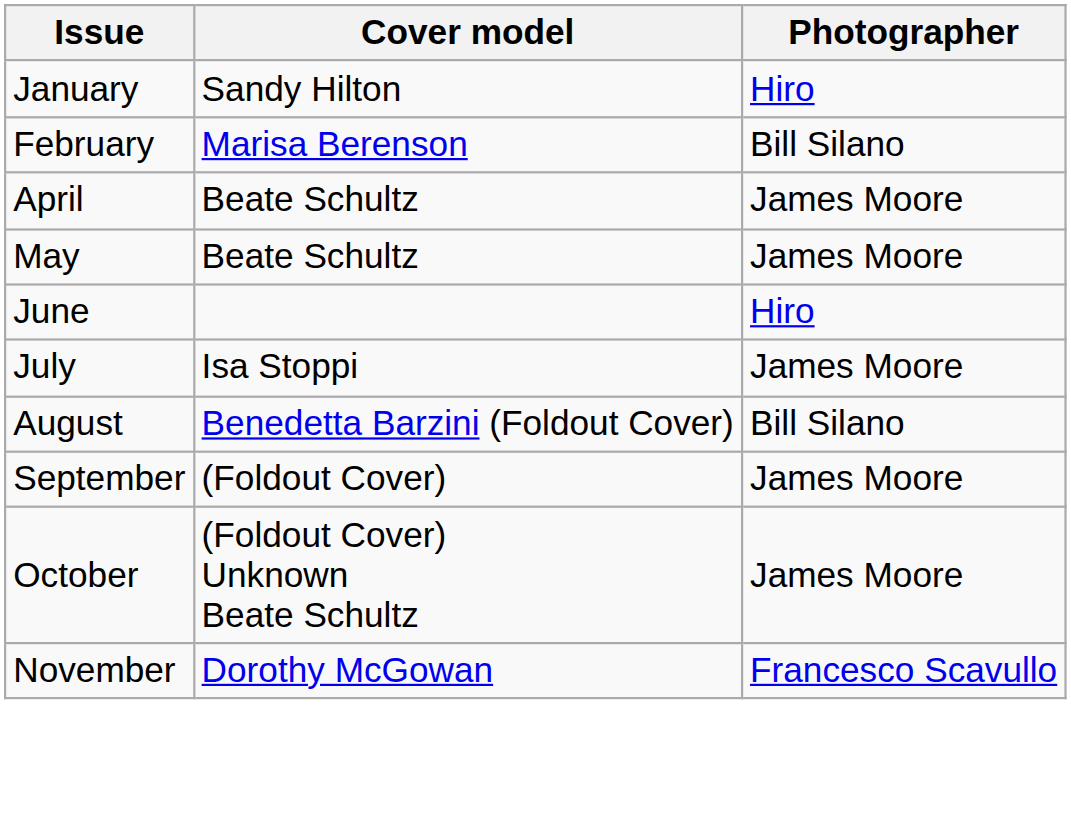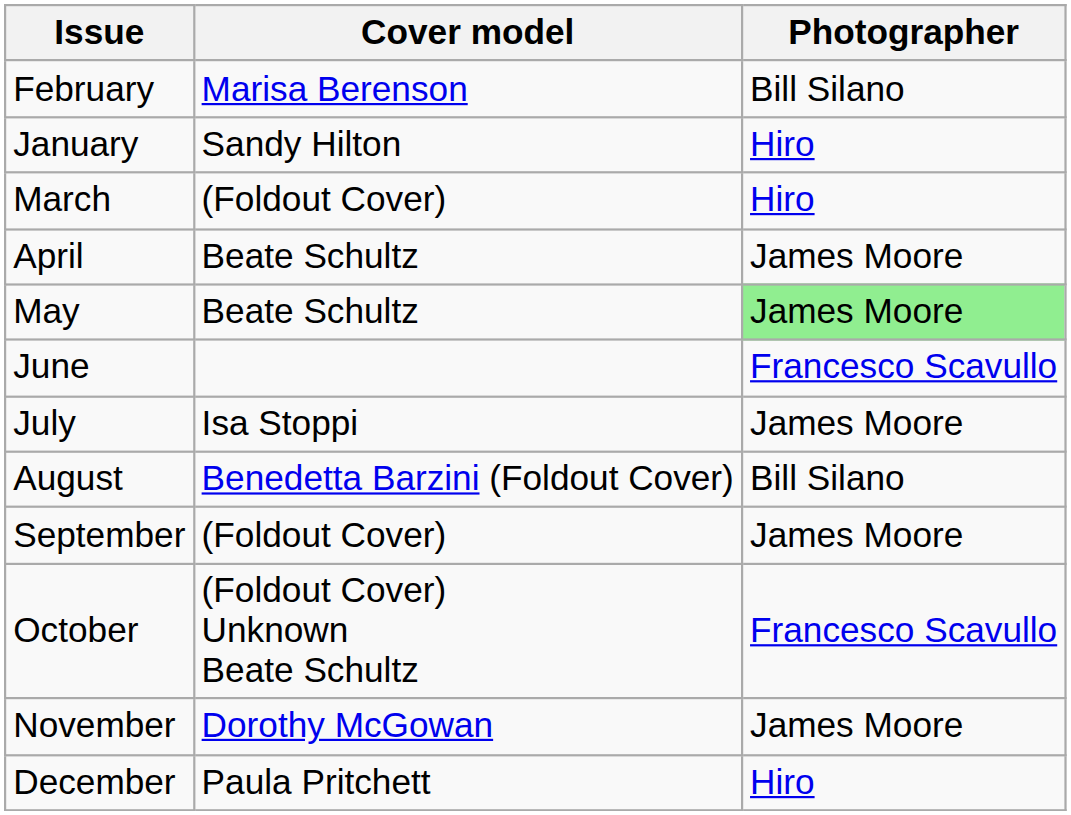 <table class="sortable wikitable">
 <tr>
 <th>Issue</th>
 <th>Cover model</th>
 <th>Photographer</th>
 </tr>
 <tr>
+<td>February</td>
+<td><a href='#'>Marisa Berenson</a></td>
+<td>Bill Silano</td>
+</tr>
+<tr>
 <td>January</td>
 <td>Sandy Hilton</td>
 <td><a href='#'>Hiro</a></td>
 </tr>
 <tr>
-<td>February</td>
-<td><a href='#'>Marisa Berenson</a></td>
-<td>Bill Silano</td>
+<td>March</td>
+<td>(Foldout Cover)</td>
+<td><a href='#'>Hiro</a></td>
 </tr>
 <tr>
 <td>April</td>
 <td>Beate Schultz</td>
 <td>James Moore</td>
 </tr>
 <tr>
 <td>May</td>
 <td>Beate Schultz</td>
-<td>James Moore</td>
+<td style="background: lightgreen;">James Moore</td>
 </tr>
 <tr>
 <td>June</td>
 <td></td>
-<td><a href='#'>Hiro</a></td>
+<td><a href='#'>Francesco Scavullo</a></td>
 </tr>
 <tr>
 <td>July</td>
 <td>Isa Stoppi</td>
 <td>James Moore</td>
 </tr>
 <tr>
 <td>August</td>
 <td><a href='#'>Benedetta Barzini</a> (Foldout Cover)</td>
 <td>Bill Silano</td>
 </tr>
 <tr>
 <td>September</td>
 <td>(Foldout Cover)</td>
 <td>James Moore</td>
 </tr>
 <tr>
 <td>October</td>
 <td>(Foldout Cover) <br>Unknown<br>Beate Schultz</td>
-<td>James Moore</td>
+<td><a href='#'>Francesco Scavullo</a></td>
 </tr>
 <tr>
 <td>November</td>
 <td><a href='#'>Dorothy McGowan</a></td>
-<td><a href='#'>Francesco Scavullo</a></td>
+<td>James Moore</td>
+</tr>
+<tr>
+<td>December</td>
+<td>Paula Pritchett</td>
+<td><a href='#'>Hiro</a></td>
 </tr>
 </table>
